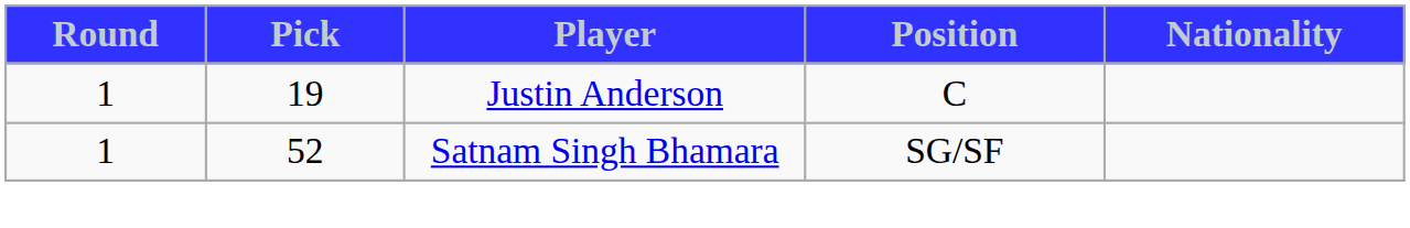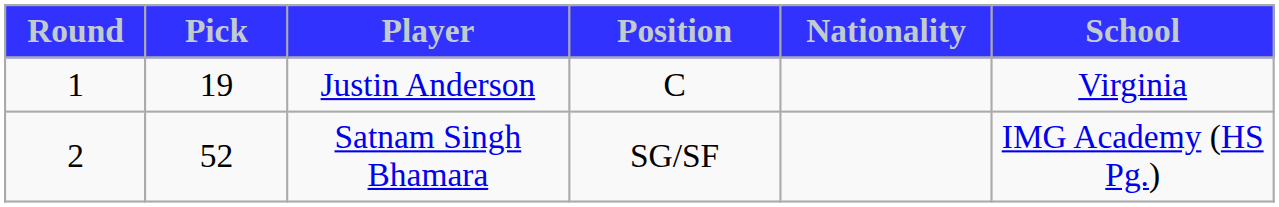 <table class="wikitable sortable sortable">
 <tr>
 <th style="background:#3232FF; color:#C2CCCC" width="10%">Round</th>
 <th style="background:#3232FF; color:#C2CCCC" width="10%">Pick</th>
 <th style="background:#3232FF; color:#C2CCCC" width="20%">Player</th>
 <th style="background:#3232FF; color:#C2CCCC" width="15%">Position</th>
 <th style="background:#3232FF; color:#C2CCCC" width="15%">Nationality</th>
+<th style="background:#3232FF; color:#C2CCCC" width="20%">School</th>
 </tr>
 <tr style="text-align: center">
 <td>1</td>
 <td>19</td>
 <td><a href='#'>Justin Anderson</a></td>
 <td>C</td>
 <td></td>
+<td><a href='#'>Virginia</a></td>
 </tr>
 <tr style="text-align: center">
-<td>1</td>
+<td>2</td>
 <td>52</td>
 <td><a href='#'>Satnam Singh Bhamara</a></td>
 <td>SG/SF</td>
 <td></td>
+<td><a href='#'>IMG Academy</a> (<a href='#'>HS</a> <a href='#'>Pg.</a>)</td>
 </tr>
 </table>
